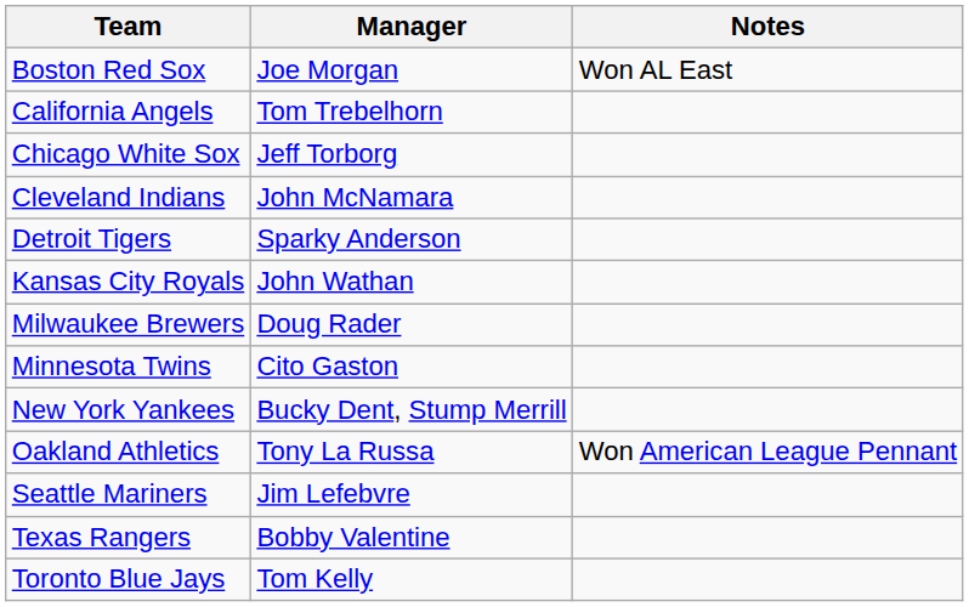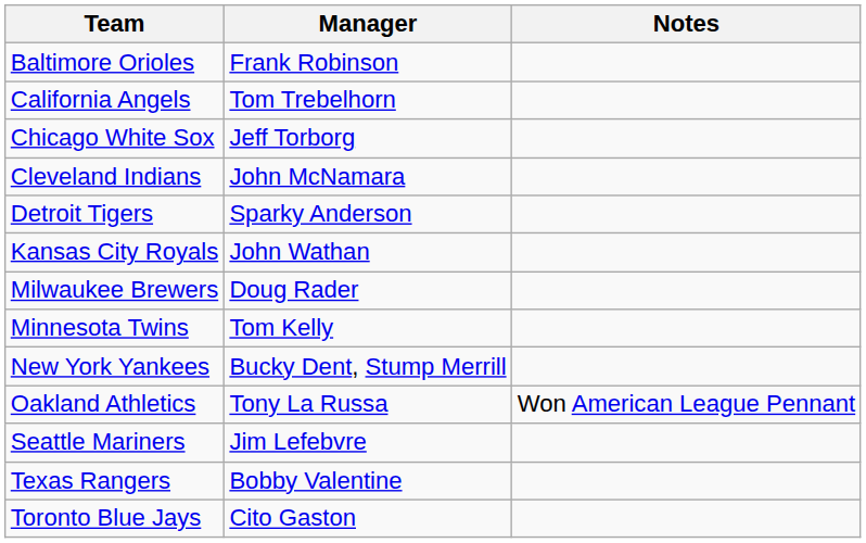 <table class="wikitable">
 <tr>
 <th>Team</th>
 <th>Manager</th>
 <th>Notes</th>
 </tr>
 <tr>
-<td><a href='#'>Boston Red Sox</a></td>
-<td><a href='#'>Joe Morgan</a></td>
-<td>Won AL East</td>
+<td><a href='#'>Baltimore Orioles</a></td>
+<td><a href='#'>Frank Robinson</a></td>
+<td></td>
 </tr>
 <tr>
 <td><a href='#'>California Angels</a></td>
 <td><a href='#'>Tom Trebelhorn</a></td>
 <td></td>
 </tr>
 <tr>
 <td><a href='#'>Chicago White Sox</a></td>
 <td><a href='#'>Jeff Torborg</a></td>
 <td></td>
 </tr>
 <tr>
 <td><a href='#'>Cleveland Indians</a></td>
 <td><a href='#'>John McNamara</a></td>
 <td></td>
 </tr>
 <tr>
 <td><a href='#'>Detroit Tigers</a></td>
 <td><a href='#'>Sparky Anderson</a></td>
 <td></td>
 </tr>
 <tr>
 <td><a href='#'>Kansas City Royals</a></td>
 <td><a href='#'>John Wathan</a></td>
 <td></td>
 </tr>
 <tr>
 <td><a href='#'>Milwaukee Brewers</a></td>
 <td><a href='#'>Doug Rader</a></td>
 <td></td>
 </tr>
 <tr>
 <td><a href='#'>Minnesota Twins</a></td>
-<td><a href='#'>Cito Gaston</a></td>
+<td><a href='#'>Tom Kelly</a></td>
 <td></td>
 </tr>
 <tr>
 <td><a href='#'>New York Yankees</a></td>
 <td><a href='#'>Bucky Dent</a>, <a href='#'>Stump Merrill</a></td>
 <td></td>
 </tr>
 <tr>
 <td><a href='#'>Oakland Athletics</a></td>
 <td><a href='#'>Tony La Russa</a></td>
 <td>Won <a href='#'>American League Pennant</a></td>
 </tr>
 <tr>
 <td><a href='#'>Seattle Mariners</a></td>
 <td><a href='#'>Jim Lefebvre</a></td>
 <td></td>
 </tr>
 <tr>
 <td><a href='#'>Texas Rangers</a></td>
 <td><a href='#'>Bobby Valentine</a></td>
 <td></td>
 </tr>
 <tr>
 <td><a href='#'>Toronto Blue Jays</a></td>
-<td><a href='#'>Tom Kelly</a></td>
+<td><a href='#'>Cito Gaston</a></td>
 <td></td>
 </tr>
 </table>
